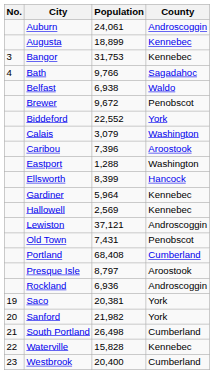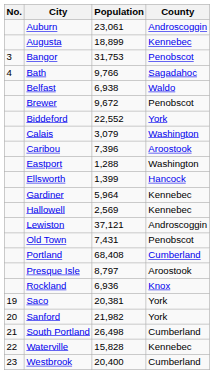 <table class="wikitable sortable">
 <tr>
 <th>No.</th>
 <th>City</th>
 <th>Population</th>
 <th>County</th>
 </tr>
 <tr>
 <td></td>
 <td><a href='#'>Auburn</a></td>
-<td>24,061</td>
+<td>23,061</td>
 <td><a href='#'>Androscoggin</a></td>
 </tr>
 <tr>
 <td></td>
 <td><a href='#'>Augusta</a></td>
 <td>18,899</td>
 <td><a href='#'>Kennebec</a></td>
 </tr>
 <tr>
 <td>3</td>
 <td><a href='#'>Bangor</a></td>
 <td>31,753</td>
-<td>Kennebec</td>
+<td><a href='#'>Penobscot</a></td>
 </tr>
 <tr>
 <td>4</td>
 <td><a href='#'>Bath</a></td>
 <td>9,766</td>
 <td><a href='#'>Sagadahoc</a></td>
 </tr>
 <tr>
 <td></td>
 <td><a href='#'>Belfast</a></td>
 <td>6,938</td>
 <td><a href='#'>Waldo</a></td>
 </tr>
 <tr>
 <td></td>
 <td><a href='#'>Brewer</a></td>
 <td>9,672</td>
 <td>Penobscot</td>
 </tr>
 <tr>
 <td></td>
 <td><a href='#'>Biddeford</a></td>
 <td>22,552</td>
 <td><a href='#'>York</a></td>
 </tr>
 <tr>
 <td></td>
 <td><a href='#'>Calais</a></td>
 <td>3,079</td>
 <td><a href='#'>Washington</a></td>
 </tr>
 <tr>
 <td></td>
 <td><a href='#'>Caribou</a></td>
 <td>7,396</td>
 <td><a href='#'>Aroostook</a></td>
 </tr>
 <tr>
 <td></td>
 <td><a href='#'>Eastport</a></td>
 <td>1,288</td>
 <td>Washington</td>
 </tr>
 <tr>
 <td></td>
 <td><a href='#'>Ellsworth</a></td>
-<td>8,399</td>
+<td>1,399</td>
 <td><a href='#'>Hancock</a></td>
 </tr>
 <tr>
 <td></td>
 <td><a href='#'>Gardiner</a></td>
 <td>5,964</td>
 <td>Kennebec</td>
 </tr>
 <tr>
 <td></td>
 <td><a href='#'>Hallowell</a></td>
 <td>2,569</td>
 <td>Kennebec</td>
 </tr>
 <tr>
 <td></td>
 <td><a href='#'>Lewiston</a></td>
 <td>37,121</td>
 <td>Androscoggin</td>
 </tr>
 <tr>
 <td></td>
 <td><a href='#'>Old Town</a></td>
 <td>7,431</td>
 <td>Penobscot</td>
 </tr>
 <tr>
 <td></td>
 <td><a href='#'>Portland</a></td>
 <td>68,408</td>
 <td><a href='#'>Cumberland</a></td>
 </tr>
 <tr>
 <td></td>
 <td><a href='#'>Presque Isle</a></td>
 <td>8,797</td>
 <td>Aroostook</td>
 </tr>
 <tr>
 <td></td>
 <td><a href='#'>Rockland</a></td>
 <td>6,936</td>
-<td>Androscoggin</td>
+<td><a href='#'>Knox</a></td>
 </tr>
 <tr>
 <td>19</td>
 <td><a href='#'>Saco</a></td>
 <td>20,381</td>
 <td>York</td>
 </tr>
 <tr>
 <td>20</td>
 <td><a href='#'>Sanford</a></td>
 <td>21,982</td>
 <td>York</td>
 </tr>
 <tr>
 <td>21</td>
 <td><a href='#'>South Portland</a></td>
 <td>26,498</td>
 <td>Cumberland</td>
 </tr>
 <tr>
 <td>22</td>
 <td><a href='#'>Waterville</a></td>
 <td>15,828</td>
 <td>Kennebec</td>
 </tr>
 <tr>
 <td>23</td>
 <td><a href='#'>Westbrook</a></td>
 <td>20,400</td>
 <td>Cumberland</td>
 </tr>
 </table>
